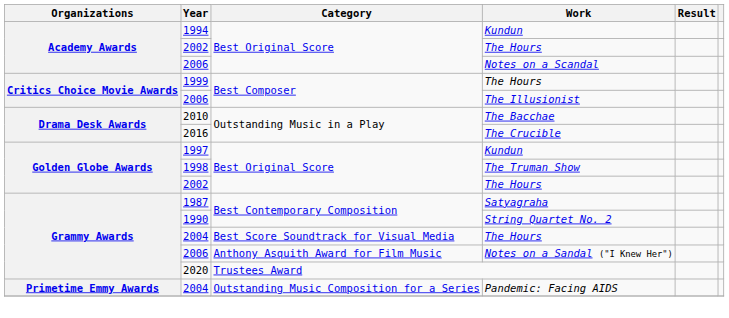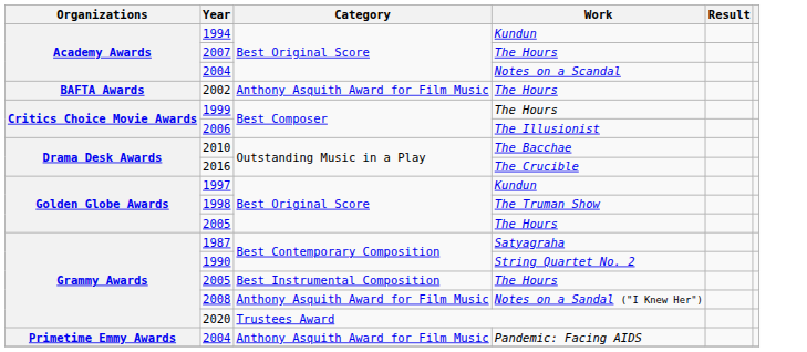 <table class= "wikitable plainrowheaders sortable">
 <tr>
 <th>Organizations</th>
 <th scope="col">Year</th>
 <th scope="col">Category</th>
 <th scope="col">Work</th>
 <th scope="col">Result</th>
 <th scope="col" class="unsortable"></th>
 </tr>
 <tr>
 <th scope="row" rowspan="3"><a href='#'>Academy Awards</a></th>
 <td style="text-align:center;"><a href='#'>1994</a></td>
 <td rowspan=3><a href='#'>Best Original Score</a></td>
 <td><em><a href='#'>Kundun</a></em></td>
 <td></td>
 <td></td>
 </tr>
 <tr>
-<td style="text-align:center;"><a href='#'>2002</a></td>
+<td style="text-align:center;"><a href='#'>2007</a></td>
 <td><em><a href='#'>The Hours</a></em></td>
 <td></td>
 <td></td>
 </tr>
 <tr>
-<td style="text-align:center;"><a href='#'>2006</a></td>
+<td style="text-align:center;"><a href='#'>2004</a></td>
 <td><em><a href='#'>Notes on a Scandal</a></em></td>
+<td></td>
+<td></td>
+</tr>
+<tr>
+<th scope="row" rowspan="1"><a href='#'>BAFTA Awards</a></th>
+<td style="text-align:center;">2002</td>
+<td><a href='#'>Anthony Asquith Award for Film Music</a></td>
+<td><em><a href='#'>The Hours</a></em></td>
 <td></td>
 <td></td>
 </tr>
 <tr>
 <th scope="row" rowspan="2"><a href='#'>Critics Choice Movie Awards</a></th>
 <td style="text-align:center;"><a href='#'>1999</a></td>
 <td rowspan=2><a href='#'>Best Composer</a></td>
 <td><em>The Hours</em></td>
 <td></td>
 <td></td>
 </tr>
 <tr>
 <td style="text-align:center;"><a href='#'>2006</a></td>
 <td><em><a href='#'>The Illusionist</a></em></td>
 <td></td>
 <td></td>
 </tr>
 <tr>
 <th scope="row" rowspan="2"><a href='#'>Drama Desk Awards</a></th>
 <td style="text-align:center;">2010</td>
 <td rowspan=2>Outstanding Music in a Play</td>
 <td><em><a href='#'>The Bacchae</a></em></td>
 <td></td>
 <td rowspan=1></td>
 </tr>
 <tr>
 <td style="text-align:center;">2016</td>
 <td><em><a href='#'>The Crucible</a></em></td>
 <td></td>
 <td></td>
 </tr>
 <tr>
 <th scope="row" rowspan="3"><a href='#'>Golden Globe Awards</a></th>
 <td style="text-align:center;"><a href='#'>1997</a></td>
 <td rowspan=3><a href='#'>Best Original Score</a></td>
 <td><em><a href='#'>Kundun</a></em></td>
 <td></td>
 <td></td>
 </tr>
 <tr>
 <td style="text-align:center;"><a href='#'>1998</a></td>
 <td><em><a href='#'>The Truman Show</a></em></td>
 <td></td>
 <td></td>
 </tr>
 <tr>
-<td style="text-align:center;"><a href='#'>2002</a></td>
+<td style="text-align:center;"><a href='#'>2005</a></td>
 <td><em><a href='#'>The Hours</a></em></td>
 <td></td>
 <td></td>
 </tr>
 <tr>
 <th scope="row" rowspan="5"><a href='#'>Grammy Awards</a></th>
 <td style="text-align:center;"><a href='#'>1987</a></td>
 <td rowspan=2><a href='#'>Best Contemporary Composition</a></td>
 <td><em><a href='#'>Satyagraha</a></em></td>
 <td></td>
 <td></td>
 </tr>
 <tr>
 <td style="text-align:center;"><a href='#'>1990</a></td>
 <td><em><a href='#'>String Quartet No. 2</a></em></td>
 <td></td>
 <td></td>
 </tr>
 <tr>
-<td style="text-align:center;"><a href='#'>2004</a></td>
-<td><a href='#'>Best Score Soundtrack for Visual Media</a></td>
+<td style="text-align:center;"><a href='#'>2005</a></td>
+<td><a href='#'>Best Instrumental Composition</a></td>
 <td><em><a href='#'>The Hours</a></em></td>
 <td></td>
 <td></td>
 </tr>
 <tr>
-<td style="text-align:center;"><a href='#'>2006</a></td>
+<td style="text-align:center;"><a href='#'>2008</a></td>
 <td><a href='#'>Anthony Asquith Award for Film Music</a></td>
 <td><em><a href='#'>Notes on a Sandal</a></em> <small> ("I Knew Her") </small></td>
 <td></td>
 <td></td>
 </tr>
 <tr>
 <td style="text-align:center;">2020</td>
 <td colspan=2><a href='#'>Trustees Award</a></td>
 <td></td>
 <td></td>
 </tr>
 <tr>
 <th scope="row" rowspan="1"><a href='#'>Primetime Emmy Awards</a></th>
 <td style="text-align:center;"><a href='#'>2004</a></td>
-<td><a href='#'>Outstanding Music Composition for a Series</a></td>
+<td><a href='#'>Anthony Asquith Award for Film Music</a></td>
 <td><em>Pandemic: Facing AIDS</em></td>
 <td></td>
 <td></td>
 </tr>
 <tr>
 </tr>
 </table>
